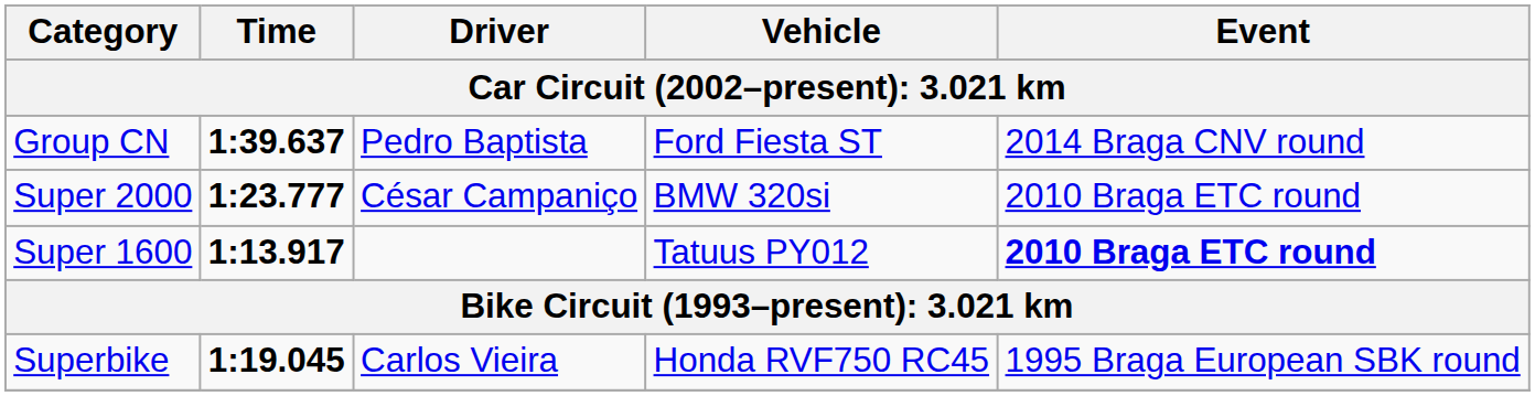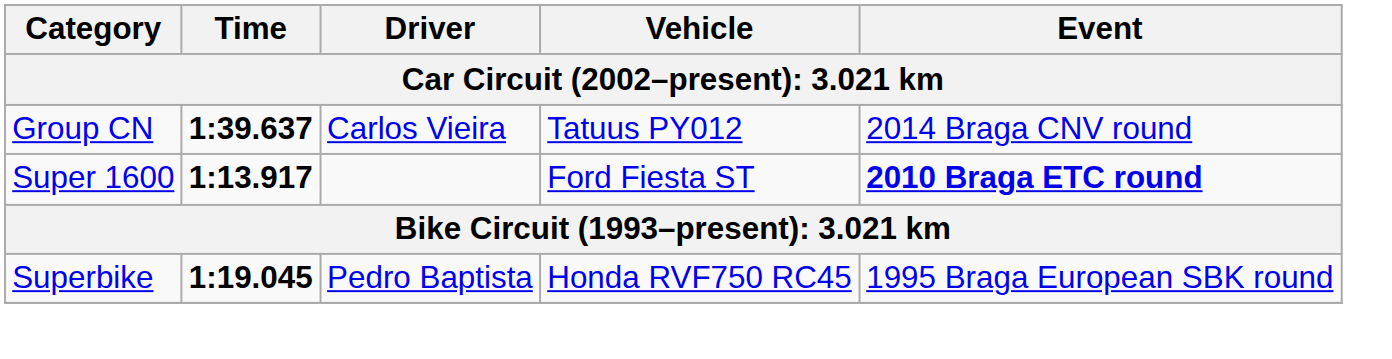 <table class="wikitable">
 <tr>
 <th>Category</th>
 <th>Time</th>
 <th>Driver</th>
 <th>Vehicle</th>
 <th>Event</th>
 </tr>
 <tr>
 <th colspan=5>Car Circuit (2002–present): 3.021 km</th>
 </tr>
 <tr>
 <td><a href='#'>Group CN</a></td>
 <td><strong>1:39.637</strong></td>
-<td><a href='#'>Pedro Baptista</a></td>
-<td><a href='#'>Ford Fiesta ST</a></td>
+<td><a href='#'>Carlos Vieira</a></td>
+<td><a href='#'>Tatuus PY012</a></td>
 <td><a href='#'>2014 Braga CNV round</a></td>
-</tr>
-<tr>
-<td><a href='#'>Super 2000</a></td>
-<td><strong>1:23.777</strong></td>
-<td><a href='#'>César Campaniço</a></td>
-<td><a href='#'>BMW 320si</a></td>
-<td><a href='#'>2010 Braga ETC round</a></td>
 </tr>
 <tr>
 <td><a href='#'>Super 1600</a></td>
 <td><strong>1:13.917</strong></td>
 <td></td>
-<td><a href='#'>Tatuus PY012</a></td>
+<td><a href='#'>Ford Fiesta ST</a></td>
 <td><strong><a href='#'>2010 Braga ETC round</a></strong></td>
 </tr>
 <tr>
 <th colspan=5>Bike Circuit (1993–present): 3.021 km</th>
 </tr>
 <tr>
 <td><a href='#'>Superbike</a></td>
 <td><strong>1:19.045</strong></td>
-<td><a href='#'>Carlos Vieira</a></td>
+<td><a href='#'>Pedro Baptista</a></td>
 <td><a href='#'>Honda RVF750 RC45</a></td>
 <td><a href='#'>1995 Braga European SBK round</a></td>
 </tr>
 <tr>
 </tr>
 </table>
